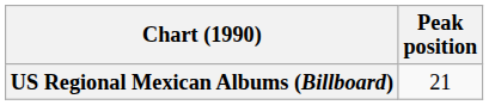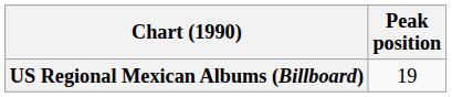 <table class="wikitable sortable plainrowheaders">
 <tr>
 <th scope="col">Chart (1990)</th>
 <th scope="col">Peak<br>position</th>
 </tr>
 <tr>
 <th scope=row>US Regional Mexican Albums (<em>Billboard</em>)</th>
-<td style="text-align: center; ">21</td>
+<td style="text-align: center; ">19</td>
 </tr>
 </table>
